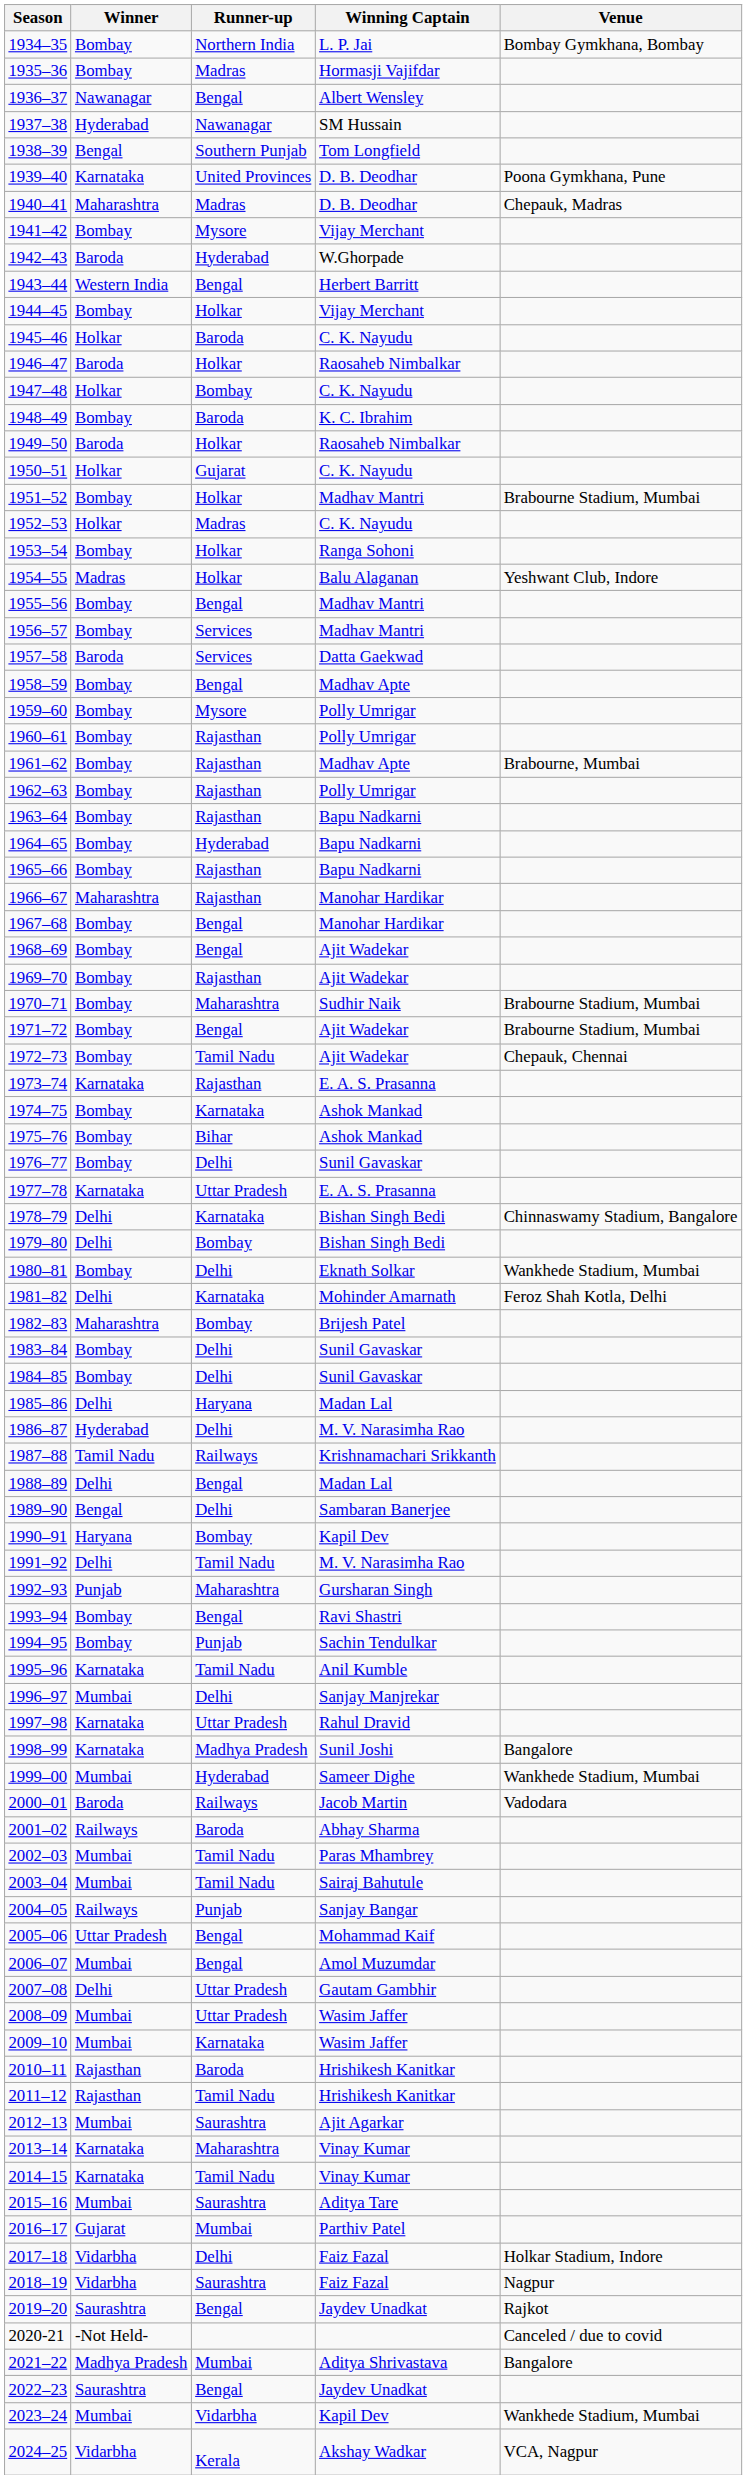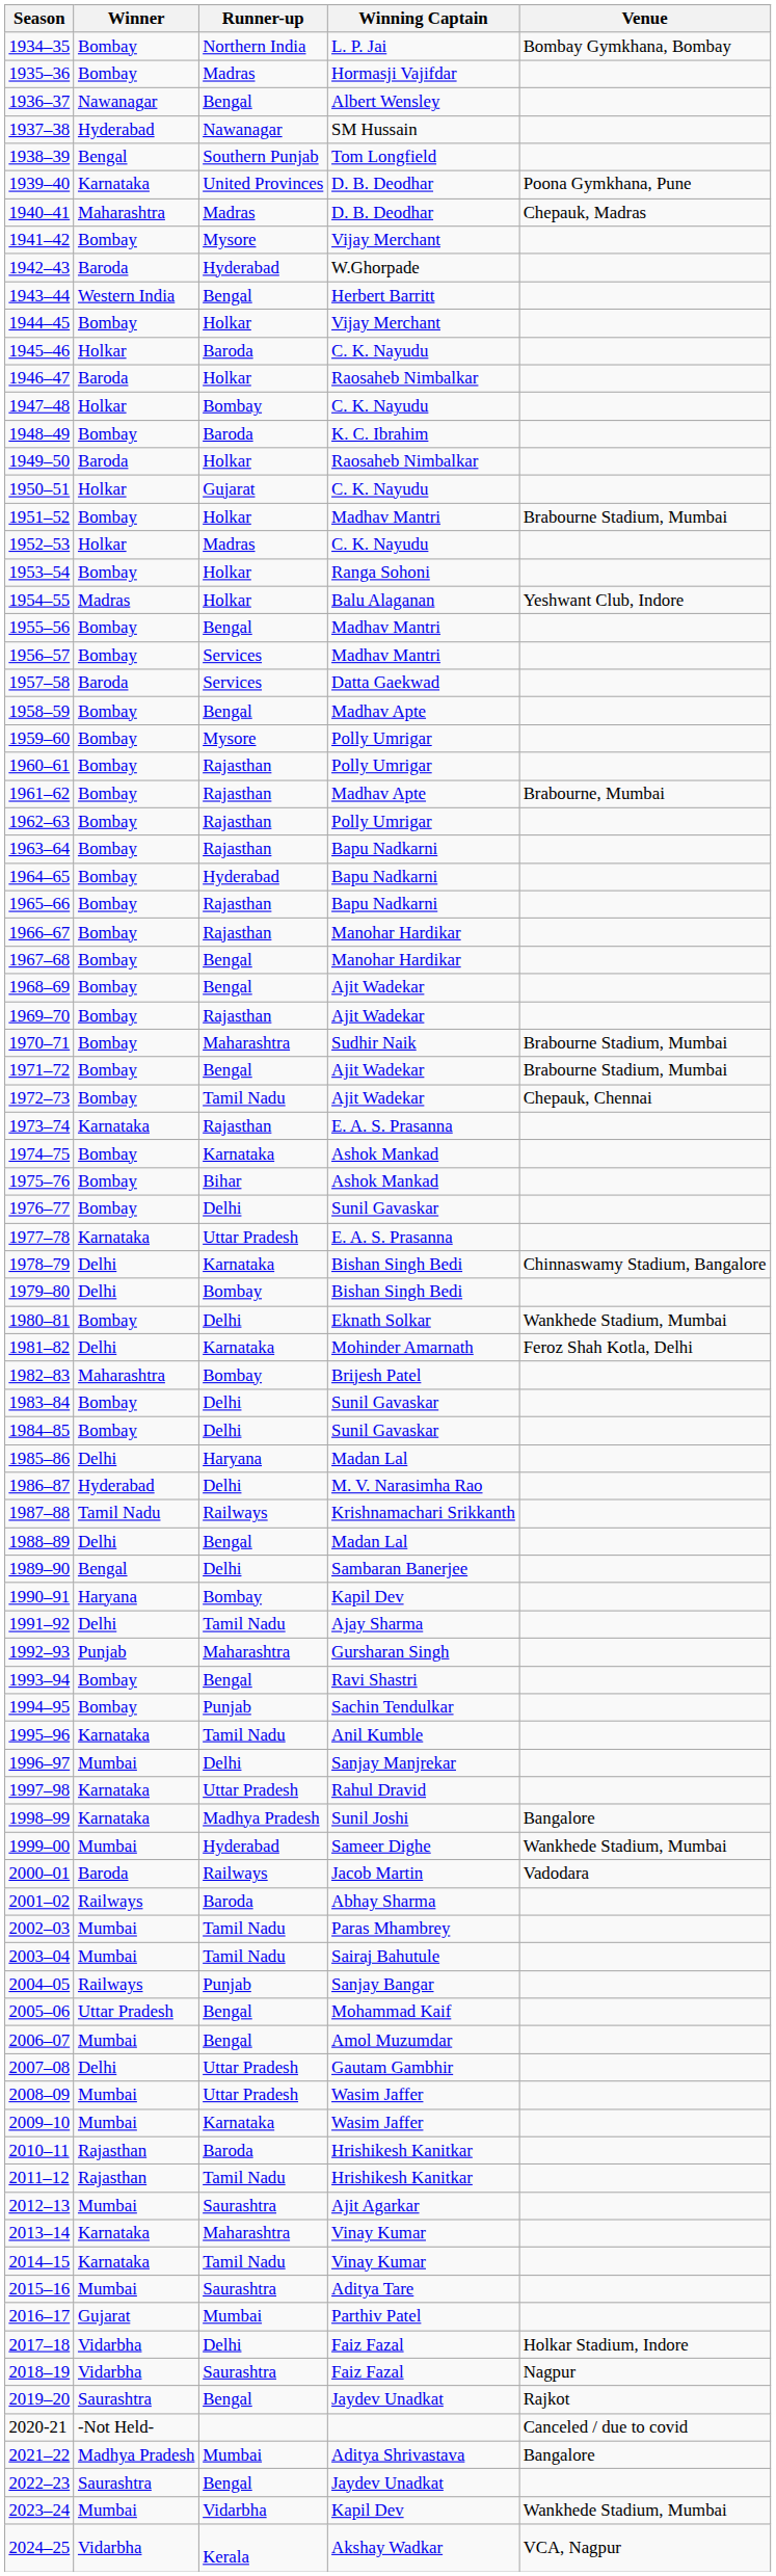 <table class="wikitable sortable">
 <tr>
 <th>Season</th>
 <th>Winner</th>
 <th>Runner-up</th>
 <th>Winning Captain</th>
 <th>Venue</th>
 </tr>
 <tr>
 <td><a href='#'>1934–35</a></td>
 <td><a href='#'>Bombay</a></td>
 <td><a href='#'>Northern India</a></td>
 <td><a href='#'>L. P. Jai</a></td>
 <td>Bombay Gymkhana, Bombay</td>
 </tr>
 <tr>
 <td><a href='#'>1935–36</a></td>
 <td><a href='#'>Bombay</a></td>
 <td><a href='#'>Madras</a></td>
 <td><a href='#'>Hormasji Vajifdar</a></td>
 <td></td>
 </tr>
 <tr>
 <td><a href='#'>1936–37</a></td>
 <td><a href='#'>Nawanagar</a></td>
 <td><a href='#'>Bengal</a></td>
 <td><a href='#'>Albert Wensley</a></td>
 <td></td>
 </tr>
 <tr>
 <td><a href='#'>1937–38</a></td>
 <td><a href='#'>Hyderabad</a></td>
 <td><a href='#'>Nawanagar</a></td>
 <td>SM Hussain</td>
 <td></td>
 </tr>
 <tr>
 <td><a href='#'>1938–39</a></td>
 <td><a href='#'>Bengal</a></td>
 <td><a href='#'>Southern Punjab</a></td>
 <td><a href='#'>Tom Longfield</a></td>
 <td></td>
 </tr>
 <tr>
 <td><a href='#'>1939–40</a></td>
 <td><a href='#'>Karnataka</a></td>
 <td><a href='#'>United Provinces</a></td>
 <td><a href='#'>D. B. Deodhar</a></td>
 <td>Poona Gymkhana, Pune</td>
 </tr>
 <tr>
 <td><a href='#'>1940–41</a></td>
 <td><a href='#'>Maharashtra</a></td>
 <td><a href='#'>Madras</a></td>
 <td><a href='#'>D. B. Deodhar</a></td>
 <td>Chepauk, Madras</td>
 </tr>
 <tr>
 <td><a href='#'>1941–42</a></td>
 <td><a href='#'>Bombay</a></td>
 <td><a href='#'>Mysore</a></td>
 <td><a href='#'>Vijay Merchant</a></td>
 <td></td>
 </tr>
 <tr>
 <td><a href='#'>1942–43</a></td>
 <td><a href='#'>Baroda</a></td>
 <td><a href='#'>Hyderabad</a></td>
 <td>W.Ghorpade</td>
 <td></td>
 </tr>
 <tr>
 <td><a href='#'>1943–44</a></td>
 <td><a href='#'>Western India</a></td>
 <td><a href='#'>Bengal</a></td>
 <td><a href='#'>Herbert Barritt</a></td>
 <td></td>
 </tr>
 <tr>
 <td><a href='#'>1944–45</a></td>
 <td><a href='#'>Bombay</a></td>
 <td><a href='#'>Holkar</a></td>
 <td><a href='#'>Vijay Merchant</a></td>
 <td></td>
 </tr>
 <tr>
 <td><a href='#'>1945–46</a></td>
 <td><a href='#'>Holkar</a></td>
 <td><a href='#'>Baroda</a></td>
 <td><a href='#'>C. K. Nayudu</a></td>
 <td></td>
 </tr>
 <tr>
 <td><a href='#'>1946–47</a></td>
 <td><a href='#'>Baroda</a></td>
 <td><a href='#'>Holkar</a></td>
 <td><a href='#'>Raosaheb Nimbalkar</a></td>
 <td></td>
 </tr>
 <tr>
 <td><a href='#'>1947–48</a></td>
 <td><a href='#'>Holkar</a></td>
 <td><a href='#'>Bombay</a></td>
 <td><a href='#'>C. K. Nayudu</a></td>
 <td></td>
 </tr>
 <tr>
 <td><a href='#'>1948–49</a></td>
 <td><a href='#'>Bombay</a></td>
 <td><a href='#'>Baroda</a></td>
 <td><a href='#'>K. C. Ibrahim</a></td>
 <td></td>
 </tr>
 <tr>
 <td><a href='#'>1949–50</a></td>
 <td><a href='#'>Baroda</a></td>
 <td><a href='#'>Holkar</a></td>
 <td><a href='#'>Raosaheb Nimbalkar</a></td>
 <td></td>
 </tr>
 <tr>
 <td><a href='#'>1950–51</a></td>
 <td><a href='#'>Holkar</a></td>
 <td><a href='#'>Gujarat</a></td>
 <td><a href='#'>C. K. Nayudu</a></td>
 <td></td>
 </tr>
 <tr>
 <td><a href='#'>1951–52</a></td>
 <td><a href='#'>Bombay</a></td>
 <td><a href='#'>Holkar</a></td>
 <td><a href='#'>Madhav Mantri</a></td>
 <td>Brabourne Stadium, Mumbai</td>
 </tr>
 <tr>
 <td><a href='#'>1952–53</a></td>
 <td><a href='#'>Holkar</a></td>
 <td><a href='#'>Madras</a></td>
 <td><a href='#'>C. K. Nayudu</a></td>
 <td></td>
 </tr>
 <tr>
 <td><a href='#'>1953–54</a></td>
 <td><a href='#'>Bombay</a></td>
 <td><a href='#'>Holkar</a></td>
 <td><a href='#'>Ranga Sohoni</a></td>
 <td></td>
 </tr>
 <tr>
 <td><a href='#'>1954–55</a></td>
 <td><a href='#'>Madras</a></td>
 <td><a href='#'>Holkar</a></td>
 <td><a href='#'>Balu Alaganan</a></td>
 <td>Yeshwant Club, Indore</td>
 </tr>
 <tr>
 <td><a href='#'>1955–56</a></td>
 <td><a href='#'>Bombay</a></td>
 <td><a href='#'>Bengal</a></td>
 <td><a href='#'>Madhav Mantri</a></td>
 <td></td>
 </tr>
 <tr>
 <td><a href='#'>1956–57</a></td>
 <td><a href='#'>Bombay</a></td>
 <td><a href='#'>Services</a></td>
 <td><a href='#'>Madhav Mantri</a></td>
 <td></td>
 </tr>
 <tr>
 <td><a href='#'>1957–58</a></td>
 <td><a href='#'>Baroda</a></td>
 <td><a href='#'>Services</a></td>
 <td><a href='#'>Datta Gaekwad</a></td>
 <td></td>
 </tr>
 <tr>
 <td><a href='#'>1958–59</a></td>
 <td><a href='#'>Bombay</a></td>
 <td><a href='#'>Bengal</a></td>
 <td><a href='#'>Madhav Apte</a></td>
 <td></td>
 </tr>
 <tr>
 <td><a href='#'>1959–60</a></td>
 <td><a href='#'>Bombay</a></td>
 <td><a href='#'>Mysore</a></td>
 <td><a href='#'>Polly Umrigar</a></td>
 <td></td>
 </tr>
 <tr>
 <td><a href='#'>1960–61</a></td>
 <td><a href='#'>Bombay</a></td>
 <td><a href='#'>Rajasthan</a></td>
 <td><a href='#'>Polly Umrigar</a></td>
 <td></td>
 </tr>
 <tr>
 <td><a href='#'>1961–62</a></td>
 <td><a href='#'>Bombay</a></td>
 <td><a href='#'>Rajasthan</a></td>
 <td><a href='#'>Madhav Apte</a></td>
 <td>Brabourne, Mumbai</td>
 </tr>
 <tr>
 <td><a href='#'>1962–63</a></td>
 <td><a href='#'>Bombay</a></td>
 <td><a href='#'>Rajasthan</a></td>
 <td><a href='#'>Polly Umrigar</a></td>
 <td></td>
 </tr>
 <tr>
 <td><a href='#'>1963–64</a></td>
 <td><a href='#'>Bombay</a></td>
 <td><a href='#'>Rajasthan</a></td>
 <td><a href='#'>Bapu Nadkarni</a></td>
 <td></td>
 </tr>
 <tr>
 <td><a href='#'>1964–65</a></td>
 <td><a href='#'>Bombay</a></td>
 <td><a href='#'>Hyderabad</a></td>
 <td><a href='#'>Bapu Nadkarni</a></td>
 <td></td>
 </tr>
 <tr>
 <td><a href='#'>1965–66</a></td>
 <td><a href='#'>Bombay</a></td>
 <td><a href='#'>Rajasthan</a></td>
 <td><a href='#'>Bapu Nadkarni</a></td>
 <td></td>
 </tr>
 <tr>
 <td><a href='#'>1966–67</a></td>
-<td><a href='#'>Maharashtra</a></td>
+<td><a href='#'>Bombay</a></td>
 <td><a href='#'>Rajasthan</a></td>
 <td><a href='#'>Manohar Hardikar</a></td>
 <td></td>
 </tr>
 <tr>
 <td><a href='#'>1967–68</a></td>
 <td><a href='#'>Bombay</a></td>
 <td><a href='#'>Bengal</a></td>
 <td><a href='#'>Manohar Hardikar</a></td>
 <td></td>
 </tr>
 <tr>
 <td><a href='#'>1968–69</a></td>
 <td><a href='#'>Bombay</a></td>
 <td><a href='#'>Bengal</a></td>
 <td><a href='#'>Ajit Wadekar</a></td>
 <td></td>
 </tr>
 <tr>
 <td><a href='#'>1969–70</a></td>
 <td><a href='#'>Bombay</a></td>
 <td><a href='#'>Rajasthan</a></td>
 <td><a href='#'>Ajit Wadekar</a></td>
 <td></td>
 </tr>
 <tr>
 <td><a href='#'>1970–71</a></td>
 <td><a href='#'>Bombay</a></td>
 <td><a href='#'>Maharashtra</a></td>
 <td><a href='#'>Sudhir Naik</a></td>
 <td>Brabourne Stadium, Mumbai</td>
 </tr>
 <tr>
 <td><a href='#'>1971–72</a></td>
 <td><a href='#'>Bombay</a></td>
 <td><a href='#'>Bengal</a></td>
 <td><a href='#'>Ajit Wadekar</a></td>
 <td>Brabourne Stadium, Mumbai</td>
 </tr>
 <tr>
 <td><a href='#'>1972–73</a></td>
 <td><a href='#'>Bombay</a></td>
 <td><a href='#'>Tamil Nadu</a></td>
 <td><a href='#'>Ajit Wadekar</a></td>
 <td>Chepauk, Chennai</td>
 </tr>
 <tr>
 <td><a href='#'>1973–74</a></td>
 <td><a href='#'>Karnataka</a></td>
 <td><a href='#'>Rajasthan</a></td>
 <td><a href='#'>E. A. S. Prasanna</a></td>
 <td></td>
 </tr>
 <tr>
 <td><a href='#'>1974–75</a></td>
 <td><a href='#'>Bombay</a></td>
 <td><a href='#'>Karnataka</a></td>
 <td><a href='#'>Ashok Mankad</a></td>
 <td></td>
 </tr>
 <tr>
 <td><a href='#'>1975–76</a></td>
 <td><a href='#'>Bombay</a></td>
 <td><a href='#'>Bihar</a></td>
 <td><a href='#'>Ashok Mankad</a></td>
 <td></td>
 </tr>
 <tr>
 <td><a href='#'>1976–77</a></td>
 <td><a href='#'>Bombay</a></td>
 <td><a href='#'>Delhi</a></td>
 <td><a href='#'>Sunil Gavaskar</a></td>
 <td></td>
 </tr>
 <tr>
 <td><a href='#'>1977–78</a></td>
 <td><a href='#'>Karnataka</a></td>
 <td><a href='#'>Uttar Pradesh</a></td>
 <td><a href='#'>E. A. S. Prasanna</a></td>
 <td></td>
 </tr>
 <tr>
 <td><a href='#'>1978–79</a></td>
 <td><a href='#'>Delhi</a></td>
 <td><a href='#'>Karnataka</a></td>
 <td><a href='#'>Bishan Singh Bedi</a></td>
 <td>Chinnaswamy Stadium, Bangalore</td>
 </tr>
 <tr>
 <td><a href='#'>1979–80</a></td>
 <td><a href='#'>Delhi</a></td>
 <td><a href='#'>Bombay</a></td>
 <td><a href='#'>Bishan Singh Bedi</a></td>
 <td></td>
 </tr>
 <tr>
 <td><a href='#'>1980–81</a></td>
 <td><a href='#'>Bombay</a></td>
 <td><a href='#'>Delhi</a></td>
 <td><a href='#'>Eknath Solkar</a></td>
 <td>Wankhede Stadium, Mumbai</td>
 </tr>
 <tr>
 <td><a href='#'>1981–82</a></td>
 <td><a href='#'>Delhi</a></td>
 <td><a href='#'>Karnataka</a></td>
 <td><a href='#'>Mohinder Amarnath</a></td>
 <td>Feroz Shah Kotla, Delhi</td>
 </tr>
 <tr>
 <td><a href='#'>1982–83</a></td>
 <td><a href='#'>Maharashtra</a></td>
 <td><a href='#'>Bombay</a></td>
 <td><a href='#'>Brijesh Patel</a></td>
 <td></td>
 </tr>
 <tr>
 <td><a href='#'>1983–84</a></td>
 <td><a href='#'>Bombay</a></td>
 <td><a href='#'>Delhi</a></td>
 <td><a href='#'>Sunil Gavaskar</a></td>
 <td></td>
 </tr>
 <tr>
 <td><a href='#'>1984–85</a></td>
 <td><a href='#'>Bombay</a></td>
 <td><a href='#'>Delhi</a></td>
 <td><a href='#'>Sunil Gavaskar</a></td>
 <td></td>
 </tr>
 <tr>
 <td><a href='#'>1985–86</a></td>
 <td><a href='#'>Delhi</a></td>
 <td><a href='#'>Haryana</a></td>
 <td><a href='#'>Madan Lal</a></td>
 <td></td>
 </tr>
 <tr>
 <td><a href='#'>1986–87</a></td>
 <td><a href='#'>Hyderabad</a></td>
 <td><a href='#'>Delhi</a></td>
 <td><a href='#'>M. V. Narasimha Rao</a></td>
 <td></td>
 </tr>
 <tr>
 <td><a href='#'>1987–88</a></td>
 <td><a href='#'>Tamil Nadu</a></td>
 <td><a href='#'>Railways</a></td>
 <td><a href='#'>Krishnamachari Srikkanth</a></td>
 <td></td>
 </tr>
 <tr>
 <td><a href='#'>1988–89</a></td>
 <td><a href='#'>Delhi</a></td>
 <td><a href='#'>Bengal</a></td>
 <td><a href='#'>Madan Lal</a></td>
 <td></td>
 </tr>
 <tr>
 <td><a href='#'>1989–90</a></td>
 <td><a href='#'>Bengal</a></td>
 <td><a href='#'>Delhi</a></td>
 <td><a href='#'>Sambaran Banerjee</a></td>
 <td></td>
 </tr>
 <tr>
 <td><a href='#'>1990–91</a></td>
 <td><a href='#'>Haryana</a></td>
 <td><a href='#'>Bombay</a></td>
 <td><a href='#'>Kapil Dev</a></td>
 <td></td>
 </tr>
 <tr>
 <td><a href='#'>1991–92</a></td>
 <td><a href='#'>Delhi</a></td>
 <td><a href='#'>Tamil Nadu</a></td>
-<td><a href='#'>M. V. Narasimha Rao</a></td>
+<td><a href='#'>Ajay Sharma</a></td>
 <td></td>
 </tr>
 <tr>
 <td><a href='#'>1992–93</a></td>
 <td><a href='#'>Punjab</a></td>
 <td><a href='#'>Maharashtra</a></td>
 <td><a href='#'>Gursharan Singh</a></td>
 <td></td>
 </tr>
 <tr>
 <td><a href='#'>1993–94</a></td>
 <td><a href='#'>Bombay</a></td>
 <td><a href='#'>Bengal</a></td>
 <td><a href='#'>Ravi Shastri</a></td>
 <td></td>
 </tr>
 <tr>
 <td><a href='#'>1994–95</a></td>
 <td><a href='#'>Bombay</a></td>
 <td><a href='#'>Punjab</a></td>
 <td><a href='#'>Sachin Tendulkar</a></td>
 <td></td>
 </tr>
 <tr>
 <td><a href='#'>1995–96</a></td>
 <td><a href='#'>Karnataka</a></td>
 <td><a href='#'>Tamil Nadu</a></td>
 <td><a href='#'>Anil Kumble</a></td>
 <td></td>
 </tr>
 <tr>
 <td><a href='#'>1996–97</a></td>
 <td><a href='#'>Mumbai</a></td>
 <td><a href='#'>Delhi</a></td>
 <td><a href='#'>Sanjay Manjrekar</a></td>
 <td></td>
 </tr>
 <tr>
 <td><a href='#'>1997–98</a></td>
 <td><a href='#'>Karnataka</a></td>
 <td><a href='#'>Uttar Pradesh</a></td>
 <td><a href='#'>Rahul Dravid</a></td>
 <td></td>
 </tr>
 <tr>
 <td><a href='#'>1998–99</a></td>
 <td><a href='#'>Karnataka</a></td>
 <td><a href='#'>Madhya Pradesh</a></td>
 <td><a href='#'>Sunil Joshi</a></td>
 <td>Bangalore</td>
 </tr>
 <tr>
 <td><a href='#'>1999–00</a></td>
 <td><a href='#'>Mumbai</a></td>
 <td><a href='#'>Hyderabad</a></td>
 <td><a href='#'>Sameer Dighe</a></td>
 <td>Wankhede Stadium, Mumbai</td>
 </tr>
 <tr>
 <td><a href='#'>2000–01</a></td>
 <td><a href='#'>Baroda</a></td>
 <td><a href='#'>Railways</a></td>
 <td><a href='#'>Jacob Martin</a></td>
 <td>Vadodara</td>
 </tr>
 <tr>
 <td><a href='#'>2001–02</a></td>
 <td><a href='#'>Railways</a></td>
 <td><a href='#'>Baroda</a></td>
 <td><a href='#'>Abhay Sharma</a></td>
 <td></td>
 </tr>
 <tr>
 <td><a href='#'>2002–03</a></td>
 <td><a href='#'>Mumbai</a></td>
 <td><a href='#'>Tamil Nadu</a></td>
 <td><a href='#'>Paras Mhambrey</a></td>
 <td></td>
 </tr>
 <tr>
 <td><a href='#'>2003–04</a></td>
 <td><a href='#'>Mumbai</a></td>
 <td><a href='#'>Tamil Nadu</a></td>
 <td><a href='#'>Sairaj Bahutule</a></td>
 <td></td>
 </tr>
 <tr>
 <td><a href='#'>2004–05</a></td>
 <td><a href='#'>Railways</a></td>
 <td><a href='#'>Punjab</a></td>
 <td><a href='#'>Sanjay Bangar</a></td>
 <td></td>
 </tr>
 <tr>
 <td><a href='#'>2005–06</a></td>
 <td><a href='#'>Uttar Pradesh</a></td>
 <td><a href='#'>Bengal</a></td>
 <td><a href='#'>Mohammad Kaif</a></td>
 <td></td>
 </tr>
 <tr>
 <td><a href='#'>2006–07</a></td>
 <td><a href='#'>Mumbai</a></td>
 <td><a href='#'>Bengal</a></td>
 <td><a href='#'>Amol Muzumdar</a></td>
 <td></td>
 </tr>
 <tr>
 <td><a href='#'>2007–08</a></td>
 <td><a href='#'>Delhi</a></td>
 <td><a href='#'>Uttar Pradesh</a></td>
 <td><a href='#'>Gautam Gambhir</a></td>
 <td></td>
 </tr>
 <tr>
 <td><a href='#'>2008–09</a></td>
 <td><a href='#'>Mumbai</a></td>
 <td><a href='#'>Uttar Pradesh</a></td>
 <td><a href='#'>Wasim Jaffer</a></td>
 <td></td>
 </tr>
 <tr>
 <td><a href='#'>2009–10</a></td>
 <td><a href='#'>Mumbai</a></td>
 <td><a href='#'>Karnataka</a></td>
 <td><a href='#'>Wasim Jaffer</a></td>
 <td></td>
 </tr>
 <tr>
 <td><a href='#'>2010–11</a></td>
 <td><a href='#'>Rajasthan</a></td>
 <td><a href='#'>Baroda</a></td>
 <td><a href='#'>Hrishikesh Kanitkar</a></td>
 <td></td>
 </tr>
 <tr>
 <td><a href='#'>2011–12</a></td>
 <td><a href='#'>Rajasthan</a></td>
 <td><a href='#'>Tamil Nadu</a></td>
 <td><a href='#'>Hrishikesh Kanitkar</a></td>
 <td></td>
 </tr>
 <tr>
 <td><a href='#'>2012–13</a></td>
 <td><a href='#'>Mumbai</a></td>
 <td><a href='#'>Saurashtra</a></td>
 <td><a href='#'>Ajit Agarkar</a></td>
 <td></td>
 </tr>
 <tr>
 <td><a href='#'>2013–14</a></td>
 <td><a href='#'>Karnataka</a></td>
 <td><a href='#'>Maharashtra</a></td>
 <td><a href='#'>Vinay Kumar</a></td>
 <td></td>
 </tr>
 <tr>
 <td><a href='#'>2014–15</a></td>
 <td><a href='#'>Karnataka</a></td>
 <td><a href='#'>Tamil Nadu</a></td>
 <td><a href='#'>Vinay Kumar</a></td>
 <td></td>
 </tr>
 <tr>
 <td><a href='#'>2015–16</a></td>
 <td><a href='#'>Mumbai</a></td>
 <td><a href='#'>Saurashtra</a></td>
 <td><a href='#'>Aditya Tare</a></td>
 <td></td>
 </tr>
 <tr>
 <td><a href='#'>2016–17</a></td>
 <td><a href='#'>Gujarat</a></td>
 <td><a href='#'>Mumbai</a></td>
 <td><a href='#'>Parthiv Patel</a></td>
 <td></td>
 </tr>
 <tr>
 <td><a href='#'>2017–18</a></td>
 <td><a href='#'>Vidarbha</a></td>
 <td><a href='#'>Delhi</a></td>
 <td><a href='#'>Faiz Fazal</a></td>
 <td>Holkar Stadium, Indore</td>
 </tr>
 <tr>
 <td><a href='#'>2018–19</a></td>
 <td><a href='#'>Vidarbha</a></td>
 <td><a href='#'>Saurashtra</a></td>
 <td><a href='#'>Faiz Fazal</a></td>
 <td>Nagpur</td>
 </tr>
 <tr>
 <td><a href='#'>2019–20</a></td>
 <td><a href='#'>Saurashtra</a></td>
 <td><a href='#'>Bengal</a></td>
 <td><a href='#'>Jaydev Unadkat</a></td>
 <td>Rajkot</td>
 </tr>
 <tr>
 <td>2020-21</td>
 <td>-Not Held-</td>
 <td></td>
 <td></td>
 <td>Canceled / due to covid</td>
 </tr>
 <tr>
 <td><a href='#'>2021–22</a></td>
 <td><a href='#'>Madhya Pradesh</a></td>
 <td><a href='#'>Mumbai</a></td>
 <td><a href='#'>Aditya Shrivastava</a></td>
 <td>Bangalore</td>
 </tr>
 <tr>
 <td><a href='#'>2022–23</a></td>
 <td><a href='#'>Saurashtra</a></td>
 <td><a href='#'>Bengal</a></td>
 <td><a href='#'>Jaydev Unadkat</a></td>
 <td></td>
 </tr>
 <tr>
 <td><a href='#'>2023–24</a></td>
 <td><a href='#'>Mumbai</a></td>
 <td><a href='#'>Vidarbha</a></td>
 <td><a href='#'>Kapil Dev</a></td>
 <td>Wankhede Stadium, Mumbai</td>
 </tr>
 <tr>
 <td><a href='#'>2024–25</a></td>
 <td><a href='#'>Vidarbha</a></td>
 <td><br><a href='#'>Kerala</a></td>
 <td><a href='#'>Akshay Wadkar</a></td>
 <td>VCA, Nagpur</td>
 </tr>
 </table>
